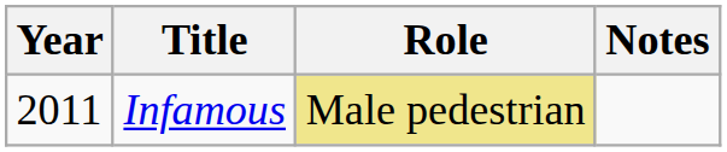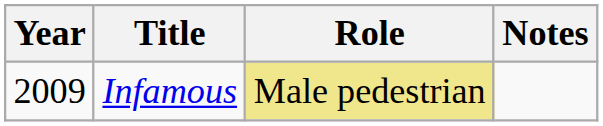 <table class="wikitable">
 <tr>
 <th>Year</th>
 <th>Title</th>
 <th>Role</th>
 <th>Notes</th>
 </tr>
 <tr>
-<td>2011</td>
+<td>2009</td>
 <td><a href='#'><em>Infamous</em></a></td>
 <td style="background: khaki;">Male pedestrian</td>
 <td></td>
 </tr>
 </table>
